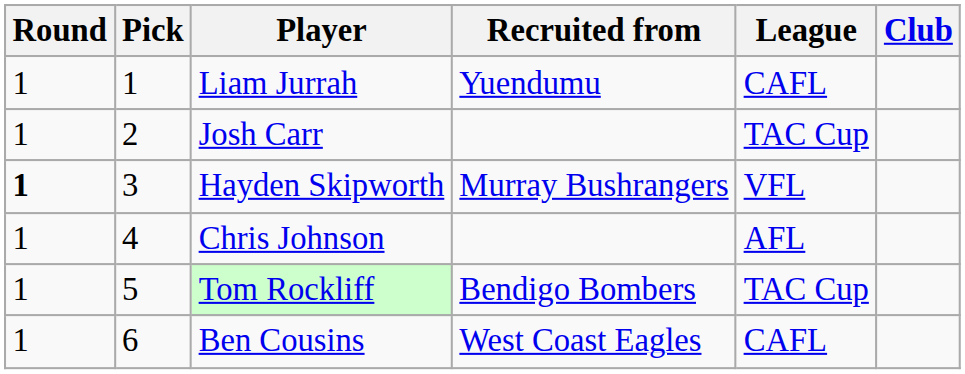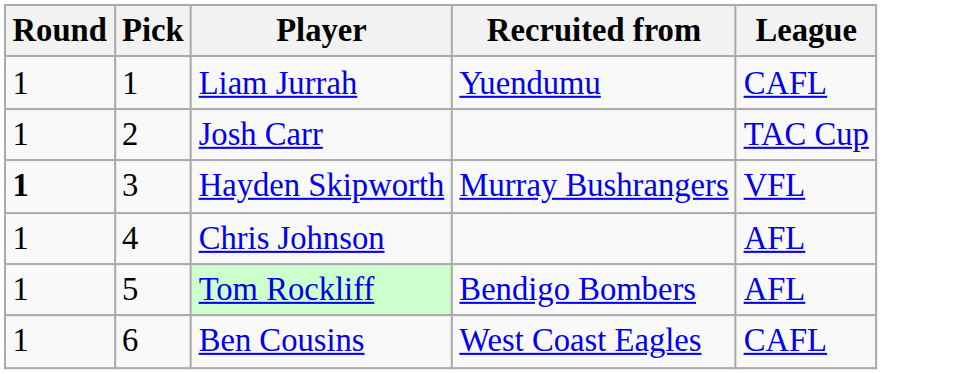 <table class="wikitable sortable">
 <tr>
 <th>Round</th>
 <th>Pick</th>
 <th>Player</th>
 <th>Recruited from</th>
 <th>League</th>
-<th><a href='#'>Club</a></th>
 </tr>
 <tr>
 <td>1</td>
 <td>1</td>
 <td><a href='#'>Liam Jurrah</a></td>
 <td><a href='#'>Yuendumu</a></td>
 <td><a href='#'>CAFL</a></td>
-<td></td>
 </tr>
 <tr>
 <td>1</td>
 <td>2</td>
 <td><a href='#'>Josh Carr</a></td>
 <td></td>
 <td><a href='#'>TAC Cup</a></td>
-<td></td>
 </tr>
 <tr>
 <td><strong>1</strong></td>
 <td>3</td>
 <td><a href='#'>Hayden Skipworth</a></td>
 <td><a href='#'>Murray Bushrangers</a></td>
 <td><a href='#'>VFL</a></td>
-<td></td>
 </tr>
 <tr>
 <td>1</td>
 <td>4</td>
 <td><a href='#'>Chris Johnson</a></td>
 <td></td>
 <td><a href='#'>AFL</a></td>
-<td></td>
 </tr>
 <tr>
 <td>1</td>
 <td>5</td>
 <td bgcolor="#CCFFCC"><a href='#'>Tom Rockliff</a></td>
 <td><a href='#'>Bendigo Bombers</a></td>
-<td><a href='#'>TAC Cup</a></td>
-<td></td>
+<td><a href='#'>AFL</a></td>
 </tr>
 <tr>
 <td>1</td>
 <td>6</td>
 <td><a href='#'>Ben Cousins</a></td>
 <td><a href='#'>West Coast Eagles</a></td>
 <td><a href='#'>CAFL</a></td>
-<td></td>
 </tr>
 </table>
